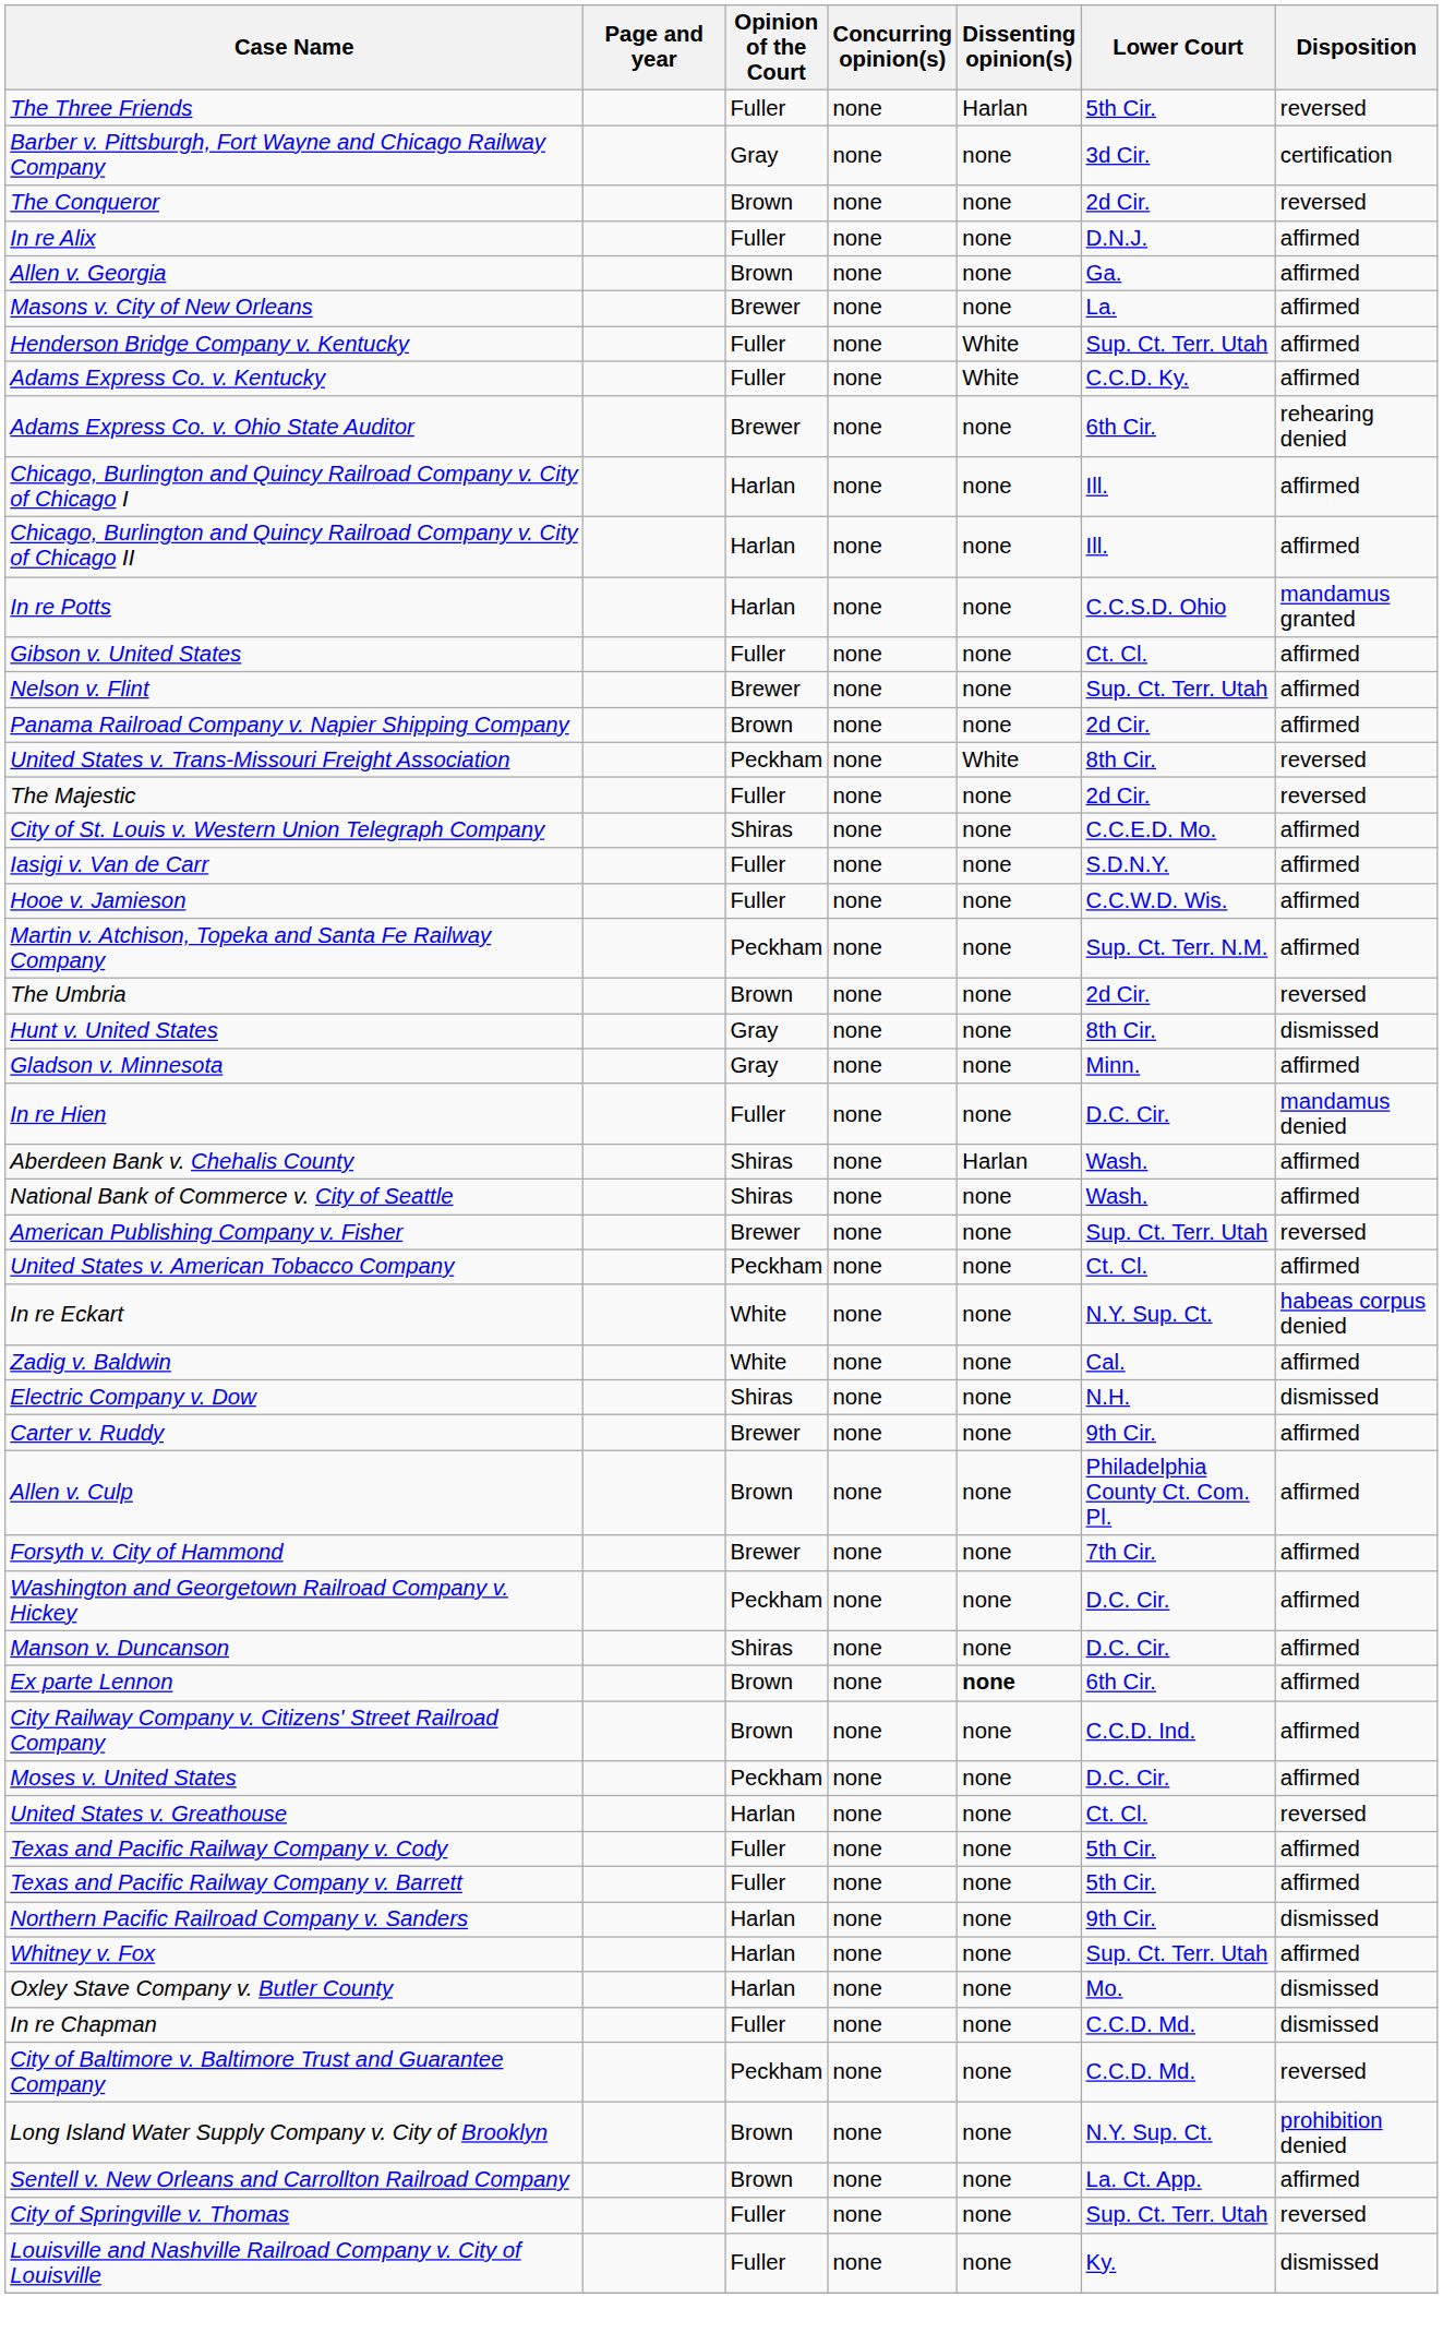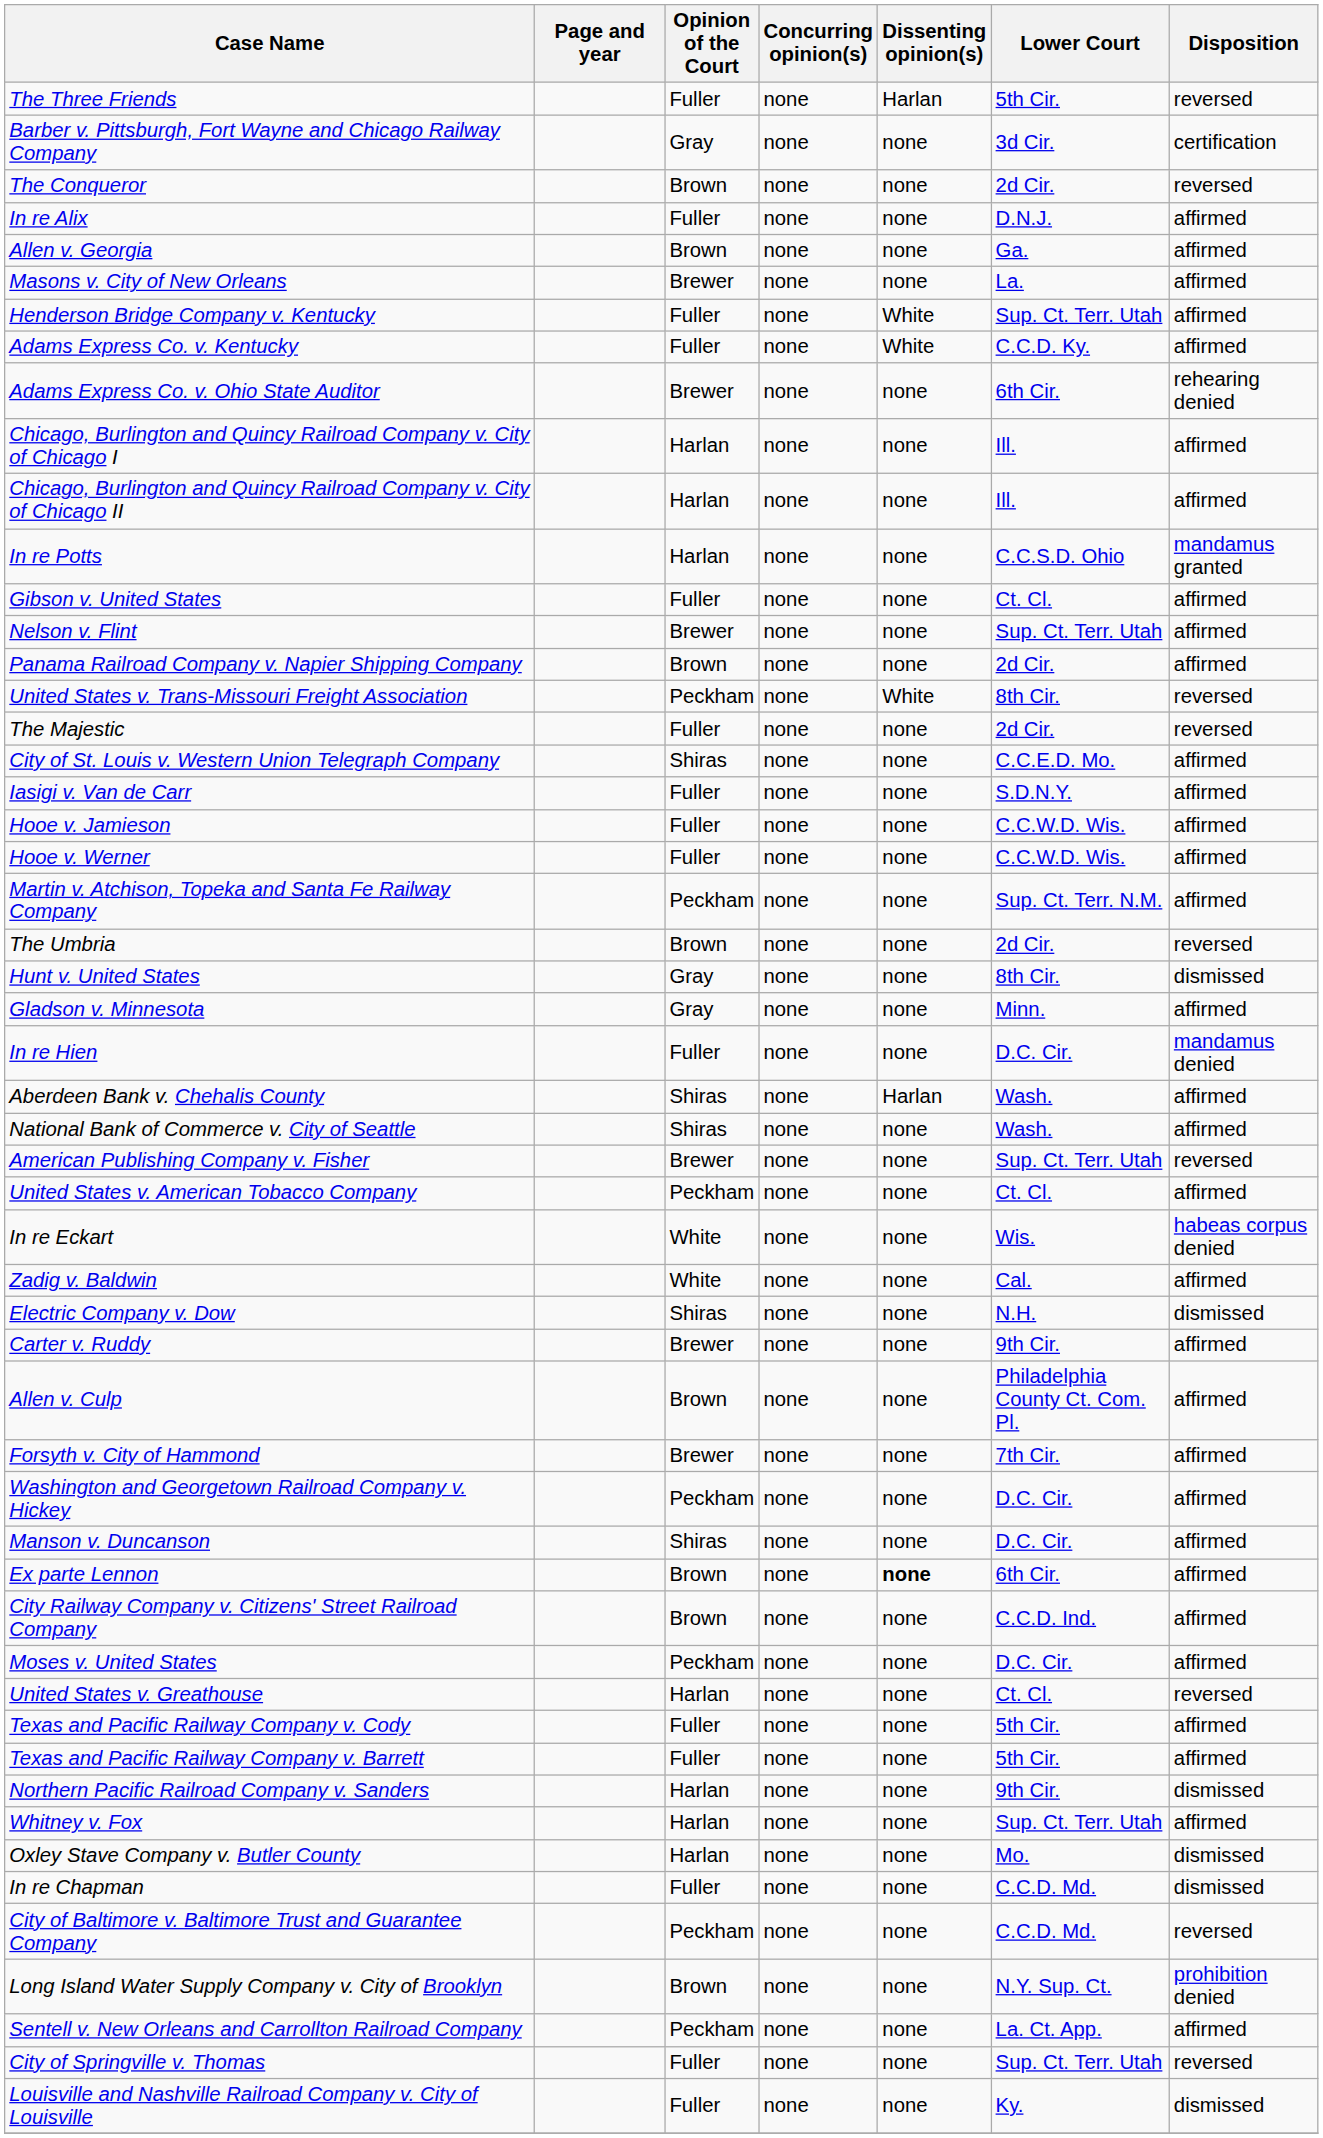 <table class="wikitable sortable">
 <tr>
 <th scope="col" style="width: 410px;">Case Name</th>
 <th scope="col" style="width: 95px;">Page and year</th>
 <th scope="col" style="width: 10px;">Opinion of the Court</th>
 <th scope="col" style="width: 10px;">Concurring opinion(s)</th>
 <th scope="col" style="width: 10px;">Dissenting opinion(s)</th>
 <th scope="col" style="width: 133px;">Lower Court</th>
 <th scope="col" style="width: 110px;">Disposition</th>
 </tr>
 <tr>
 <td><em><a href='#'>The Three Friends</a></em></td>
 <td align="right"></td>
 <td>Fuller</td>
 <td>none</td>
 <td>Harlan</td>
 <td><a href='#'>5th Cir.</a></td>
 <td>reversed</td>
 </tr>
 <tr>
 <td><em><a href='#'>Barber v. Pittsburgh, Fort Wayne and Chicago Railway Company</a></em></td>
 <td align="right"></td>
 <td>Gray</td>
 <td>none</td>
 <td>none</td>
 <td><a href='#'>3d Cir.</a></td>
 <td>certification</td>
 </tr>
 <tr>
 <td><em><a href='#'>The Conqueror</a></em></td>
 <td align="right"></td>
 <td>Brown</td>
 <td>none</td>
 <td>none</td>
 <td><a href='#'>2d Cir.</a></td>
 <td>reversed</td>
 </tr>
 <tr>
 <td><em><a href='#'>In re Alix</a></em></td>
 <td align="right"></td>
 <td>Fuller</td>
 <td>none</td>
 <td>none</td>
 <td><a href='#'>D.N.J.</a></td>
 <td>affirmed</td>
 </tr>
 <tr>
 <td><em><a href='#'>Allen v. Georgia</a></em></td>
 <td align="right"></td>
 <td>Brown</td>
 <td>none</td>
 <td>none</td>
 <td><a href='#'>Ga.</a></td>
 <td>affirmed</td>
 </tr>
 <tr>
 <td><em><a href='#'>Masons v. City of New Orleans</a></em></td>
 <td align="right"></td>
 <td>Brewer</td>
 <td>none</td>
 <td>none</td>
 <td><a href='#'>La.</a></td>
 <td>affirmed</td>
 </tr>
 <tr>
 <td><em><a href='#'>Henderson Bridge Company v. Kentucky</a></em></td>
 <td align="right"></td>
 <td>Fuller</td>
 <td>none</td>
 <td>White</td>
 <td><a href='#'>Sup. Ct. Terr. Utah</a></td>
 <td>affirmed</td>
 </tr>
 <tr>
 <td><em><a href='#'>Adams Express Co. v. Kentucky</a></em></td>
 <td align="right"></td>
 <td>Fuller</td>
 <td>none</td>
 <td>White</td>
 <td><a href='#'>C.C.D. Ky.</a></td>
 <td>affirmed</td>
 </tr>
 <tr>
 <td><em><a href='#'>Adams Express Co. v. Ohio State Auditor</a></em></td>
 <td align="right"></td>
 <td>Brewer</td>
 <td>none</td>
 <td>none</td>
 <td><a href='#'>6th Cir.</a></td>
 <td>rehearing denied</td>
 </tr>
 <tr>
 <td><em><a href='#'>Chicago, Burlington and Quincy Railroad Company v. City of Chicago</a> I</em></td>
 <td align="right"></td>
 <td>Harlan</td>
 <td>none</td>
 <td>none</td>
 <td><a href='#'>Ill.</a></td>
 <td>affirmed</td>
 </tr>
 <tr>
 <td><em><a href='#'>Chicago, Burlington and Quincy Railroad Company v. City of Chicago</a> II</em></td>
 <td align="right"></td>
 <td>Harlan</td>
 <td>none</td>
 <td>none</td>
 <td><a href='#'>Ill.</a></td>
 <td>affirmed</td>
 </tr>
 <tr>
 <td><em><a href='#'>In re Potts</a></em></td>
 <td align="right"></td>
 <td>Harlan</td>
 <td>none</td>
 <td>none</td>
 <td><a href='#'>C.C.S.D. Ohio</a></td>
 <td><a href='#'>mandamus</a> granted</td>
 </tr>
 <tr>
 <td><em><a href='#'>Gibson v. United States</a></em></td>
 <td align="right"></td>
 <td>Fuller</td>
 <td>none</td>
 <td>none</td>
 <td><a href='#'>Ct. Cl.</a></td>
 <td>affirmed</td>
 </tr>
 <tr>
 <td><em><a href='#'>Nelson v. Flint</a></em></td>
 <td align="right"></td>
 <td>Brewer</td>
 <td>none</td>
 <td>none</td>
 <td><a href='#'>Sup. Ct. Terr. Utah</a></td>
 <td>affirmed</td>
 </tr>
 <tr>
 <td><em><a href='#'>Panama Railroad Company v. Napier Shipping Company</a></em></td>
 <td align="right"></td>
 <td>Brown</td>
 <td>none</td>
 <td>none</td>
 <td><a href='#'>2d Cir.</a></td>
 <td>affirmed</td>
 </tr>
 <tr>
 <td><em><a href='#'>United States v. Trans-Missouri Freight Association</a></em></td>
 <td align="right"></td>
 <td>Peckham</td>
 <td>none</td>
 <td>White</td>
 <td><a href='#'>8th Cir.</a></td>
 <td>reversed</td>
 </tr>
 <tr>
 <td><em>The Majestic</em></td>
 <td align="right"></td>
 <td>Fuller</td>
 <td>none</td>
 <td>none</td>
 <td><a href='#'>2d Cir.</a></td>
 <td>reversed</td>
 </tr>
 <tr>
 <td><em><a href='#'>City of St. Louis v. Western Union Telegraph Company</a></em></td>
 <td align="right"></td>
 <td>Shiras</td>
 <td>none</td>
 <td>none</td>
 <td><a href='#'>C.C.E.D. Mo.</a></td>
 <td>affirmed</td>
 </tr>
 <tr>
 <td><em><a href='#'>Iasigi v. Van de Carr</a></em></td>
 <td align="right"></td>
 <td>Fuller</td>
 <td>none</td>
 <td>none</td>
 <td><a href='#'>S.D.N.Y.</a></td>
 <td>affirmed</td>
 </tr>
 <tr>
 <td><em><a href='#'>Hooe v. Jamieson</a></em></td>
 <td align="right"></td>
 <td>Fuller</td>
 <td>none</td>
 <td>none</td>
 <td><a href='#'>C.C.W.D. Wis.</a></td>
 <td>affirmed</td>
 </tr>
 <tr>
+<td><em><a href='#'>Hooe v. Werner</a></em></td>
+<td align="right"></td>
+<td>Fuller</td>
+<td>none</td>
+<td>none</td>
+<td><a href='#'>C.C.W.D. Wis.</a></td>
+<td>affirmed</td>
+</tr>
+<tr>
 <td><em><a href='#'>Martin v. Atchison, Topeka and Santa Fe Railway Company</a></em></td>
 <td align="right"></td>
 <td>Peckham</td>
 <td>none</td>
 <td>none</td>
 <td><a href='#'>Sup. Ct. Terr. N.M.</a></td>
 <td>affirmed</td>
 </tr>
 <tr>
 <td><em>The Umbria</em></td>
 <td align="right"></td>
 <td>Brown</td>
 <td>none</td>
 <td>none</td>
 <td><a href='#'>2d Cir.</a></td>
 <td>reversed</td>
 </tr>
 <tr>
 <td><em><a href='#'>Hunt v. United States</a></em></td>
 <td align="right"></td>
 <td>Gray</td>
 <td>none</td>
 <td>none</td>
 <td><a href='#'>8th Cir.</a></td>
 <td>dismissed</td>
 </tr>
 <tr>
 <td><em><a href='#'>Gladson v. Minnesota</a></em></td>
 <td align="right"></td>
 <td>Gray</td>
 <td>none</td>
 <td>none</td>
 <td><a href='#'>Minn.</a></td>
 <td>affirmed</td>
 </tr>
 <tr>
 <td><em><a href='#'>In re Hien</a></em></td>
 <td align="right"></td>
 <td>Fuller</td>
 <td>none</td>
 <td>none</td>
 <td><a href='#'>D.C. Cir.</a></td>
 <td><a href='#'>mandamus</a> denied</td>
 </tr>
 <tr>
 <td><em>Aberdeen Bank v. <a href='#'>Chehalis County</a></em></td>
 <td align="right"></td>
 <td>Shiras</td>
 <td>none</td>
 <td>Harlan</td>
 <td><a href='#'>Wash.</a></td>
 <td>affirmed</td>
 </tr>
 <tr>
 <td><em>National Bank of Commerce v. <a href='#'>City of Seattle</a></em></td>
 <td align="right"></td>
 <td>Shiras</td>
 <td>none</td>
 <td>none</td>
 <td><a href='#'>Wash.</a></td>
 <td>affirmed</td>
 </tr>
 <tr>
 <td><em><a href='#'>American Publishing Company v. Fisher</a></em></td>
 <td align="right"></td>
 <td>Brewer</td>
 <td>none</td>
 <td>none</td>
 <td><a href='#'>Sup. Ct. Terr. Utah</a></td>
 <td>reversed</td>
 </tr>
 <tr>
 <td><em><a href='#'>United States v. American Tobacco Company</a></em></td>
 <td align="right"></td>
 <td>Peckham</td>
 <td>none</td>
 <td>none</td>
 <td><a href='#'>Ct. Cl.</a></td>
 <td>affirmed</td>
 </tr>
 <tr>
 <td><em>In re Eckart</em></td>
 <td align="right"></td>
 <td>White</td>
 <td>none</td>
 <td>none</td>
-<td><a href='#'>N.Y. Sup. Ct.</a></td>
+<td><a href='#'>Wis.</a></td>
 <td><a href='#'>habeas corpus</a> denied</td>
 </tr>
 <tr>
 <td><em><a href='#'>Zadig v. Baldwin</a></em></td>
 <td align="right"></td>
 <td>White</td>
 <td>none</td>
 <td>none</td>
 <td><a href='#'>Cal.</a></td>
 <td>affirmed</td>
 </tr>
 <tr>
 <td><em><a href='#'>Electric Company v. Dow</a></em></td>
 <td align="right"></td>
 <td>Shiras</td>
 <td>none</td>
 <td>none</td>
 <td><a href='#'>N.H.</a></td>
 <td>dismissed</td>
 </tr>
 <tr>
 <td><em><a href='#'>Carter v. Ruddy</a></em></td>
 <td align="right"></td>
 <td>Brewer</td>
 <td>none</td>
 <td>none</td>
 <td><a href='#'>9th Cir.</a></td>
 <td>affirmed</td>
 </tr>
 <tr>
 <td><em><a href='#'>Allen v. Culp</a></em></td>
 <td align="right"></td>
 <td>Brown</td>
 <td>none</td>
 <td>none</td>
 <td><a href='#'>Philadelphia County Ct. Com. Pl.</a></td>
 <td>affirmed</td>
 </tr>
 <tr>
 <td><em><a href='#'>Forsyth v. City of Hammond</a></em></td>
 <td align="right"></td>
 <td>Brewer</td>
 <td>none</td>
 <td>none</td>
 <td><a href='#'>7th Cir.</a></td>
 <td>affirmed</td>
 </tr>
 <tr>
 <td><em><a href='#'>Washington and Georgetown Railroad Company v. Hickey</a></em></td>
 <td align="right"></td>
 <td>Peckham</td>
 <td>none</td>
 <td>none</td>
 <td><a href='#'>D.C. Cir.</a></td>
 <td>affirmed</td>
 </tr>
 <tr>
 <td><em><a href='#'>Manson v. Duncanson</a></em></td>
 <td align="right"></td>
 <td>Shiras</td>
 <td>none</td>
 <td>none</td>
 <td><a href='#'>D.C. Cir.</a></td>
 <td>affirmed</td>
 </tr>
 <tr>
 <td><em><a href='#'>Ex parte Lennon</a></em></td>
 <td align="right"></td>
 <td>Brown</td>
 <td>none</td>
 <td><strong>none</strong></td>
 <td><a href='#'>6th Cir.</a></td>
 <td>affirmed</td>
 </tr>
 <tr>
 <td><em><a href='#'>City Railway Company v. Citizens' Street Railroad Company</a></em></td>
 <td align="right"></td>
 <td>Brown</td>
 <td>none</td>
 <td>none</td>
 <td><a href='#'>C.C.D. Ind.</a></td>
 <td>affirmed</td>
 </tr>
 <tr>
 <td><em><a href='#'>Moses v. United States</a></em></td>
 <td align="right"></td>
 <td>Peckham</td>
 <td>none</td>
 <td>none</td>
 <td><a href='#'>D.C. Cir.</a></td>
 <td>affirmed</td>
 </tr>
 <tr>
 <td><em><a href='#'>United States v. Greathouse</a></em></td>
 <td align="right"></td>
 <td>Harlan</td>
 <td>none</td>
 <td>none</td>
 <td><a href='#'>Ct. Cl.</a></td>
 <td>reversed</td>
 </tr>
 <tr>
 <td><em><a href='#'>Texas and Pacific Railway Company v. Cody</a></em></td>
 <td align="right"></td>
 <td>Fuller</td>
 <td>none</td>
 <td>none</td>
 <td><a href='#'>5th Cir.</a></td>
 <td>affirmed</td>
 </tr>
 <tr>
 <td><em><a href='#'>Texas and Pacific Railway Company v. Barrett</a></em></td>
 <td align="right"></td>
 <td>Fuller</td>
 <td>none</td>
 <td>none</td>
 <td><a href='#'>5th Cir.</a></td>
 <td>affirmed</td>
 </tr>
 <tr>
 <td><em><a href='#'>Northern Pacific Railroad Company v. Sanders</a></em></td>
 <td align="right"></td>
 <td>Harlan</td>
 <td>none</td>
 <td>none</td>
 <td><a href='#'>9th Cir.</a></td>
 <td>dismissed</td>
 </tr>
 <tr>
 <td><em><a href='#'>Whitney v. Fox</a></em></td>
 <td align="right"></td>
 <td>Harlan</td>
 <td>none</td>
 <td>none</td>
 <td><a href='#'>Sup. Ct. Terr. Utah</a></td>
 <td>affirmed</td>
 </tr>
 <tr>
 <td><em>Oxley Stave Company v. <a href='#'>Butler County</a></em></td>
 <td align="right"></td>
 <td>Harlan</td>
 <td>none</td>
 <td>none</td>
 <td><a href='#'>Mo.</a></td>
 <td>dismissed</td>
 </tr>
 <tr>
 <td><em>In re Chapman</em></td>
 <td align="right"></td>
 <td>Fuller</td>
 <td>none</td>
 <td>none</td>
 <td><a href='#'>C.C.D. Md.</a></td>
 <td>dismissed</td>
 </tr>
 <tr>
 <td><em><a href='#'>City of Baltimore v. Baltimore Trust and Guarantee Company</a></em></td>
 <td align="right"></td>
 <td>Peckham</td>
 <td>none</td>
 <td>none</td>
 <td><a href='#'>C.C.D. Md.</a></td>
 <td>reversed</td>
 </tr>
 <tr>
 <td><em>Long Island Water Supply Company v. City of <a href='#'>Brooklyn</a></em></td>
 <td align="right"></td>
 <td>Brown</td>
 <td>none</td>
 <td>none</td>
 <td><a href='#'>N.Y. Sup. Ct.</a></td>
 <td><a href='#'>prohibition</a> denied</td>
 </tr>
 <tr>
 <td><em><a href='#'>Sentell v. New Orleans and Carrollton Railroad Company</a></em></td>
 <td align="right"></td>
-<td>Brown</td>
+<td>Peckham</td>
 <td>none</td>
 <td>none</td>
 <td><a href='#'>La. Ct. App.</a></td>
 <td>affirmed</td>
 </tr>
 <tr>
 <td><em><a href='#'>City of Springville v. Thomas</a></em></td>
 <td align="right"></td>
 <td>Fuller</td>
 <td>none</td>
 <td>none</td>
 <td><a href='#'>Sup. Ct. Terr. Utah</a></td>
 <td>reversed</td>
 </tr>
 <tr>
 <td><em><a href='#'>Louisville and Nashville Railroad Company v. City of Louisville</a></em></td>
 <td align="right"></td>
 <td>Fuller</td>
 <td>none</td>
 <td>none</td>
 <td><a href='#'>Ky.</a></td>
 <td>dismissed</td>
 </tr>
 <tr>
 </tr>
 </table>
